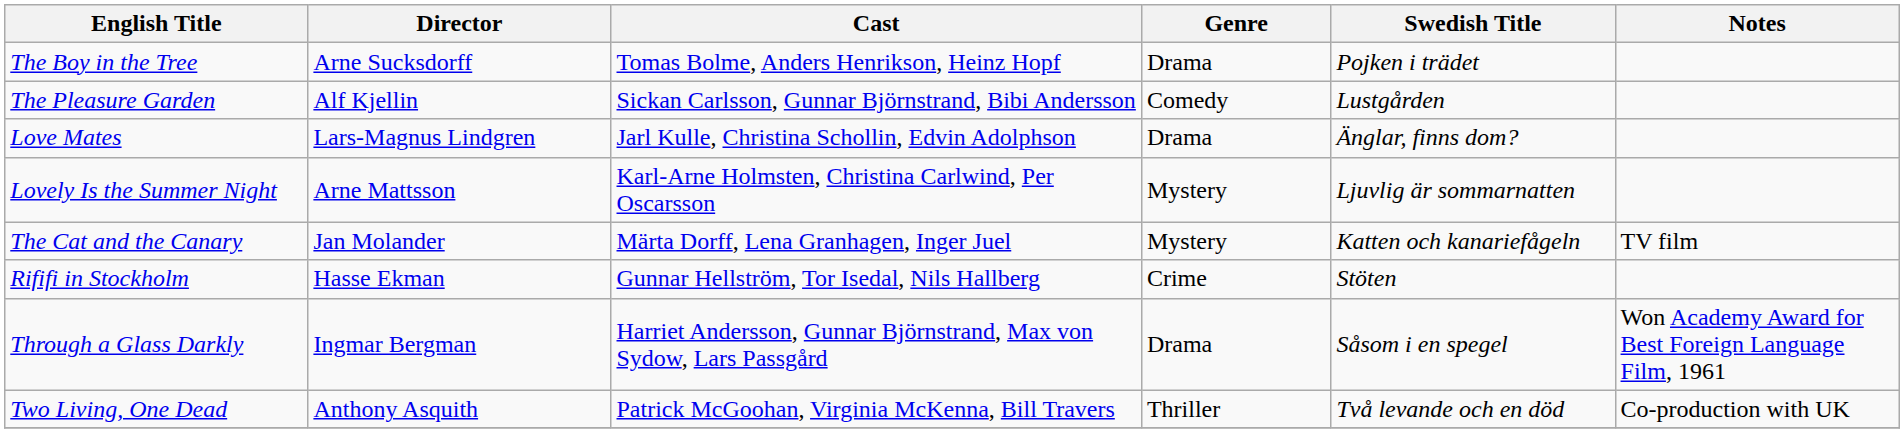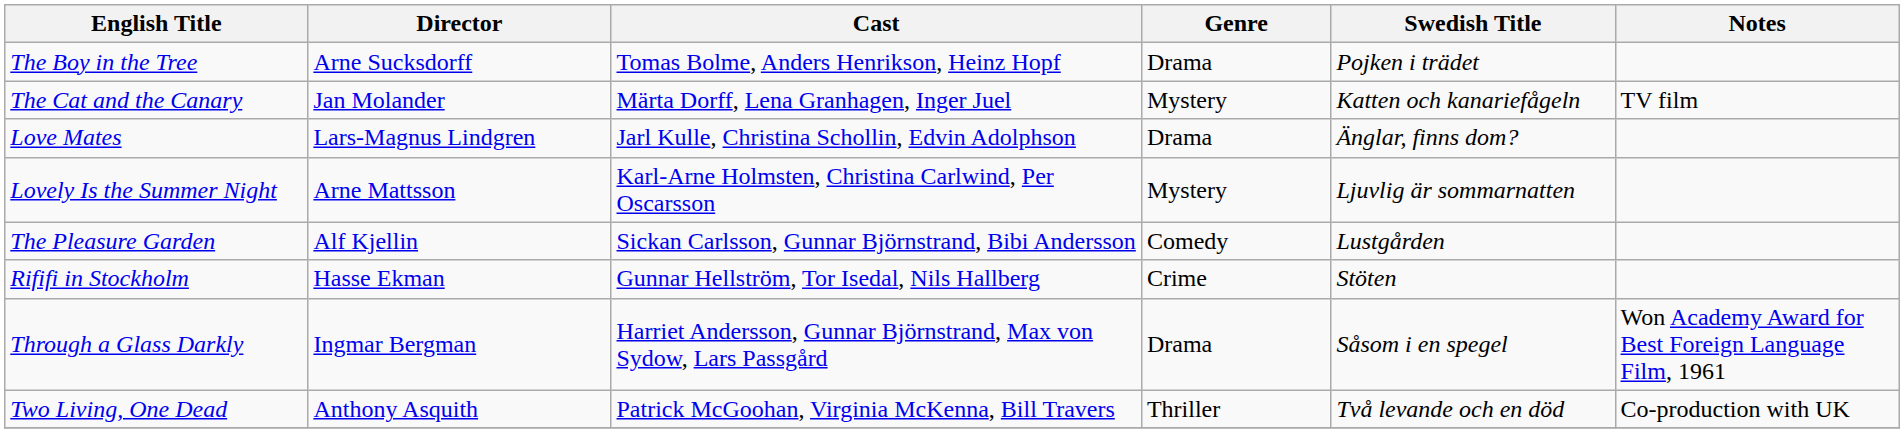 <table class="wikitable" style="width:100%;">
 <tr>
 <th style="width:16%;">English Title</th>
 <th style="width:16%;">Director</th>
 <th style="width:28%;">Cast</th>
 <th style="width:10%;">Genre</th>
 <th style="width:15%;">Swedish Title</th>
 <th style="width:15%;">Notes</th>
 </tr>
 <tr>
 <td><em><a href='#'>The Boy in the Tree</a></em></td>
 <td><a href='#'>Arne Sucksdorff</a></td>
 <td><a href='#'>Tomas Bolme</a>, <a href='#'>Anders Henrikson</a>, <a href='#'>Heinz Hopf</a></td>
 <td>Drama</td>
 <td><em>Pojken i trädet</em></td>
 <td></td>
 </tr>
 <tr>
-<td><em><a href='#'>The Pleasure Garden</a></em></td>
-<td><a href='#'>Alf Kjellin</a></td>
-<td><a href='#'>Sickan Carlsson</a>, <a href='#'>Gunnar Björnstrand</a>, <a href='#'>Bibi Andersson</a></td>
-<td>Comedy</td>
-<td><em>Lustgården</em></td>
-<td></td>
+<td><em><a href='#'>The Cat and the Canary</a></em></td>
+<td><a href='#'>Jan Molander</a></td>
+<td><a href='#'>Märta Dorff</a>, <a href='#'>Lena Granhagen</a>, <a href='#'>Inger Juel</a></td>
+<td>Mystery</td>
+<td><em>Katten och kanariefågeln</em></td>
+<td>TV film</td>
 </tr>
 <tr>
 <td><em><a href='#'>Love Mates</a></em></td>
 <td><a href='#'>Lars-Magnus Lindgren</a></td>
 <td><a href='#'>Jarl Kulle</a>, <a href='#'>Christina Schollin</a>, <a href='#'>Edvin Adolphson</a></td>
 <td>Drama</td>
 <td><em>Änglar, finns dom?</em></td>
 <td></td>
 </tr>
 <tr>
 <td><em><a href='#'>Lovely Is the Summer Night</a></em></td>
 <td><a href='#'>Arne Mattsson</a></td>
 <td><a href='#'>Karl-Arne Holmsten</a>, <a href='#'>Christina Carlwind</a>, <a href='#'>Per Oscarsson</a></td>
 <td>Mystery</td>
 <td><em>Ljuvlig är sommarnatten</em></td>
 <td></td>
 </tr>
 <tr>
-<td><em><a href='#'>The Cat and the Canary</a></em></td>
-<td><a href='#'>Jan Molander</a></td>
-<td><a href='#'>Märta Dorff</a>, <a href='#'>Lena Granhagen</a>, <a href='#'>Inger Juel</a></td>
-<td>Mystery</td>
-<td><em>Katten och kanariefågeln</em></td>
-<td>TV film</td>
+<td><em><a href='#'>The Pleasure Garden</a></em></td>
+<td><a href='#'>Alf Kjellin</a></td>
+<td><a href='#'>Sickan Carlsson</a>, <a href='#'>Gunnar Björnstrand</a>, <a href='#'>Bibi Andersson</a></td>
+<td>Comedy</td>
+<td><em>Lustgården</em></td>
+<td></td>
 </tr>
 <tr>
 <td><em><a href='#'>Rififi in Stockholm</a></em></td>
 <td><a href='#'>Hasse Ekman</a></td>
 <td><a href='#'>Gunnar Hellström</a>, <a href='#'>Tor Isedal</a>, <a href='#'>Nils Hallberg</a></td>
 <td>Crime</td>
 <td><em>Stöten</em></td>
 <td></td>
 </tr>
 <tr>
 <td><em><a href='#'>Through a Glass Darkly</a></em></td>
 <td><a href='#'>Ingmar Bergman</a></td>
 <td><a href='#'>Harriet Andersson</a>, <a href='#'>Gunnar Björnstrand</a>, <a href='#'>Max von Sydow</a>, <a href='#'>Lars Passgård</a></td>
 <td>Drama</td>
 <td><em>Såsom i en spegel</em></td>
 <td>Won <a href='#'>Academy Award for Best Foreign Language Film</a>, 1961</td>
 </tr>
 <tr>
 <td><em><a href='#'>Two Living, One Dead</a></em></td>
 <td><a href='#'>Anthony Asquith</a></td>
 <td><a href='#'>Patrick McGoohan</a>, <a href='#'>Virginia McKenna</a>, <a href='#'>Bill Travers</a></td>
 <td>Thriller</td>
 <td><em>Två levande och en död</em></td>
 <td>Co-production with UK</td>
 </tr>
 <tr>
 </tr>
 </table>
